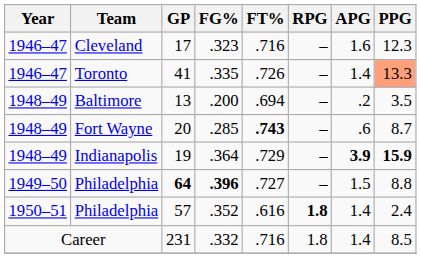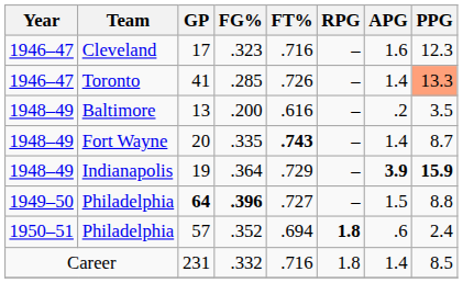 <table class="wikitable sortable" style="font-size:95%; text-align:right;">
 <tr>
 <th>Year</th>
 <th>Team</th>
 <th>GP</th>
 <th>FG%</th>
 <th>FT%</th>
 <th>RPG</th>
 <th>APG</th>
 <th>PPG</th>
 </tr>
 <tr>
 <td style="text-align:left;"><a href='#'>1946–47</a></td>
 <td style="text-align:left;"><a href='#'>Cleveland</a></td>
 <td>17</td>
 <td>.323</td>
 <td>.716</td>
 <td>–</td>
 <td>1.6</td>
 <td>12.3</td>
 </tr>
 <tr>
 <td style="text-align:left;"><a href='#'>1946–47</a></td>
 <td style="text-align:left;"><a href='#'>Toronto</a></td>
 <td>41</td>
-<td>.335</td>
+<td>.285</td>
 <td>.726</td>
 <td>–</td>
 <td>1.4</td>
 <td style="background: lightsalmon;">13.3</td>
 </tr>
 <tr>
 <td style="text-align:left;"><a href='#'>1948–49</a></td>
 <td style="text-align:left;"><a href='#'>Baltimore</a></td>
 <td>13</td>
 <td>.200</td>
-<td>.694</td>
+<td>.616</td>
 <td>–</td>
 <td>.2</td>
 <td>3.5</td>
 </tr>
 <tr>
 <td style="text-align:left;"><a href='#'>1948–49</a></td>
 <td style="text-align:left;"><a href='#'>Fort Wayne</a></td>
 <td>20</td>
-<td>.285</td>
+<td>.335</td>
 <td><strong>.743</strong></td>
 <td>–</td>
-<td>.6</td>
+<td>1.4</td>
 <td>8.7</td>
 </tr>
 <tr>
 <td style="text-align:left;"><a href='#'>1948–49</a></td>
 <td style="text-align:left;"><a href='#'>Indianapolis</a></td>
 <td>19</td>
 <td>.364</td>
 <td>.729</td>
 <td>–</td>
 <td><strong>3.9</strong></td>
 <td><strong>15.9</strong></td>
 </tr>
 <tr>
 <td style="text-align:left;"><a href='#'>1949–50</a></td>
 <td style="text-align:left;"><a href='#'>Philadelphia</a></td>
 <td><strong>64</strong></td>
 <td><strong>.396</strong></td>
 <td>.727</td>
 <td>–</td>
 <td>1.5</td>
 <td>8.8</td>
 </tr>
 <tr>
 <td style="text-align:left;"><a href='#'>1950–51</a></td>
 <td style="text-align:left;"><a href='#'>Philadelphia</a></td>
 <td>57</td>
 <td>.352</td>
-<td>.616</td>
+<td>.694</td>
 <td><strong>1.8</strong></td>
-<td>1.4</td>
+<td>.6</td>
 <td>2.4</td>
 </tr>
 <tr>
 <td style="text-align:center;" colspan="2">Career</td>
 <td>231</td>
 <td>.332</td>
 <td>.716</td>
 <td>1.8</td>
 <td>1.4</td>
 <td>8.5</td>
 </tr>
 <tr>
 </tr>
 </table>
